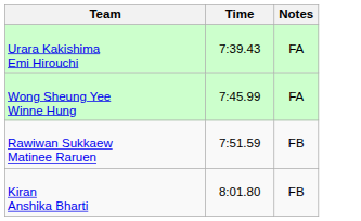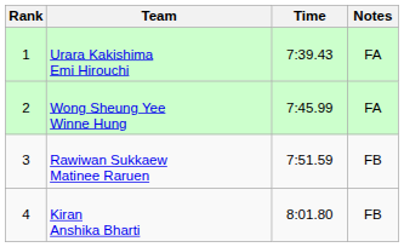 <table class=wikitable style="text-align:center">
 <tr>
+<th width=40>Rank</th>
 <th width=250>Team</th>
 <th width=80>Time</th>
 <th width=50>Notes</th>
 </tr>
 <tr bgcolor="ccffcc">
+<td>1</td>
 <td align="left"><br><a href='#'>Urara Kakishima</a><br><a href='#'>Emi Hirouchi</a></td>
 <td>7:39.43</td>
 <td>FA</td>
 </tr>
 <tr bgcolor="ccffcc">
+<td>2</td>
 <td align="left"><br><a href='#'>Wong Sheung Yee</a><br><a href='#'>Winne Hung</a></td>
 <td>7:45.99</td>
 <td>FA</td>
 </tr>
 <tr>
+<td>3</td>
 <td align="left"><br><a href='#'>Rawiwan Sukkaew</a><br><a href='#'>Matinee Raruen</a></td>
 <td>7:51.59</td>
 <td>FB</td>
 </tr>
 <tr>
+<td>4</td>
 <td align="left"><br><a href='#'>Kiran</a><br><a href='#'>Anshika Bharti</a></td>
 <td>8:01.80</td>
 <td>FB</td>
 </tr>
 </table>
